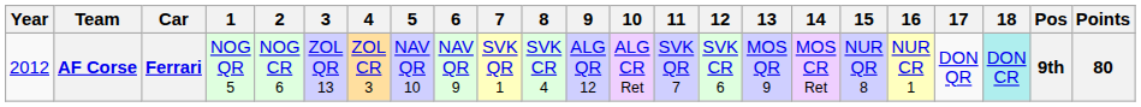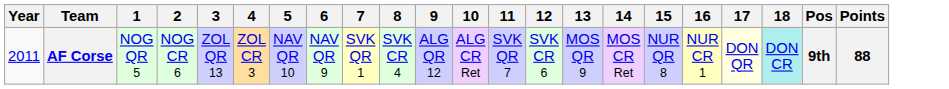 <table class="wikitable" style="text-align:center; font-size:85%">
 <tr>
 <th>Year</th>
 <th>Team</th>
-<th>Car</th>
 <th>1</th>
 <th>2</th>
 <th>3</th>
 <th>4</th>
 <th>5</th>
 <th>6</th>
 <th>7</th>
 <th>8</th>
 <th>9</th>
 <th>10</th>
 <th>11</th>
 <th>12</th>
 <th>13</th>
 <th>14</th>
 <th>15</th>
 <th>16</th>
 <th>17</th>
 <th>18</th>
 <th>Pos</th>
 <th>Points</th>
 </tr>
 <tr>
-<td><a href='#'>2012</a></td>
+<td><a href='#'>2011</a></td>
 <th nowrap><a href='#'>AF Corse</a></th>
-<th><a href='#'>Ferrari</a></th>
 <td style="background:#DFFFDF;"><a href='#'>NOG<br>QR</a><br><small>5<br></small></td>
 <td style="background:#DFFFDF;"><a href='#'>NOG<br>CR</a><br><small>6<br></small></td>
 <td style="background:#CFCFFF;"><a href='#'>ZOL<br>QR</a><br><small>13<br></small></td>
 <td style="background:#FFDF9F;"><a href='#'>ZOL<br>CR</a><br><small>3<br></small></td>
 <td style="background:#CFCFFF;"><a href='#'>NAV<br>QR</a><br><small>10<br></small></td>
 <td style="background:#DFFFDF;"><a href='#'>NAV<br>QR</a><br><small>9<br></small></td>
 <td style="background:#FFFFBF;"><a href='#'>SVK<br>QR</a><br><small>1<br></small></td>
 <td style="background:#DFFFDF;"><a href='#'>SVK<br>CR</a><br><small>4<br></small></td>
 <td style="background:#CFCFFF;"><a href='#'>ALG<br>QR</a><br><small>12<br></small></td>
 <td style="background:#EFCFFF;"><a href='#'>ALG<br>CR</a><br><small>Ret<br></small></td>
 <td style="background:#CFCFFF;"><a href='#'>SVK<br>QR</a><br><small>7<br></small></td>
 <td style="background:#DFFFDF;"><a href='#'>SVK<br>CR</a><br><small>6<br></small></td>
 <td style="background:#CFCFFF;"><a href='#'>MOS<br>QR</a><br><small>9<br></small></td>
 <td style="background:#EFCFFF;"><a href='#'>MOS<br>CR</a><br><small>Ret<br></small></td>
 <td style="background:#CFCFFF;"><a href='#'>NUR<br>QR</a><br><small>8<br></small></td>
 <td style="background:#FFFFBF;"><a href='#'>NUR<br>CR</a><br><small>1<br></small></td>
-<td><a href='#'>DON<br>QR</a></td>
+<td style="background: lightyellow;"><a href='#'>DON<br>QR</a></td>
 <td style="background: paleturquoise;"><a href='#'>DON<br>CR</a></td>
 <th>9th</th>
-<th>80</th>
+<th>88</th>
 </tr>
 </table>
